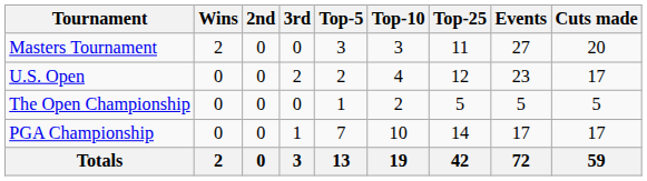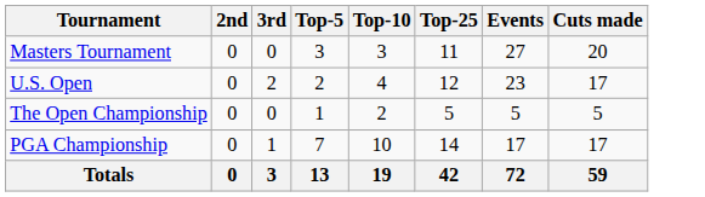 <table class=wikitable style=text-align:center>
 <tr>
 <th>Tournament</th>
-<th>Wins</th>
 <th>2nd</th>
 <th>3rd</th>
 <th>Top-5</th>
 <th>Top-10</th>
 <th>Top-25</th>
 <th>Events</th>
 <th>Cuts made</th>
 </tr>
 <tr>
 <td align=left><a href='#'>Masters Tournament</a></td>
-<td>2</td>
 <td>0</td>
 <td>0</td>
 <td>3</td>
 <td>3</td>
 <td>11</td>
 <td>27</td>
 <td>20</td>
 </tr>
 <tr>
 <td align=left><a href='#'>U.S. Open</a></td>
-<td>0</td>
 <td>0</td>
 <td>2</td>
 <td>2</td>
 <td>4</td>
 <td>12</td>
 <td>23</td>
 <td>17</td>
 </tr>
 <tr>
 <td align=left><a href='#'>The Open Championship</a></td>
 <td>0</td>
 <td>0</td>
-<td>0</td>
 <td>1</td>
 <td>2</td>
 <td>5</td>
 <td>5</td>
 <td>5</td>
 </tr>
 <tr>
 <td align=left><a href='#'>PGA Championship</a></td>
-<td>0</td>
 <td>0</td>
 <td>1</td>
 <td>7</td>
 <td>10</td>
 <td>14</td>
 <td>17</td>
 <td>17</td>
 </tr>
 <tr>
 <th>Totals</th>
-<th>2</th>
 <th>0</th>
 <th>3</th>
 <th>13</th>
 <th>19</th>
 <th>42</th>
 <th>72</th>
 <th>59</th>
 </tr>
 </table>
